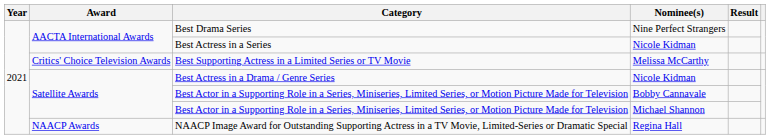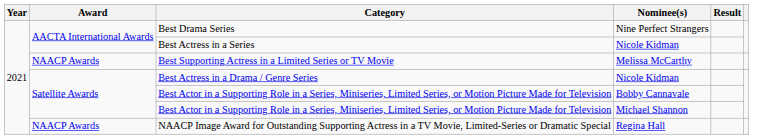 <table class="wikitable sortable">
 <tr>
 <th scope="col">Year</th>
 <th scope="col">Award</th>
 <th scope="col">Category</th>
 <th scope="col">Nominee(s)</th>
 <th scope="col">Result</th>
 <th scope="col" class="unsortable"></th>
 </tr>
 <tr>
 <td rowspan="7" style="text-align:center;">2021</td>
 <td rowspan="2"><a href='#'>AACTA International Awards</a></td>
 <td>Best Drama Series</td>
 <td>Nine Perfect Strangers</td>
 <td></td>
 <td align="center" rowspan="2"></td>
 </tr>
 <tr>
 <td>Best Actress in a Series</td>
 <td><a href='#'>Nicole Kidman</a></td>
 <td></td>
 </tr>
 <tr>
-<td><a href='#'>Critics' Choice Television Awards</a></td>
+<td><a href='#'>NAACP Awards</a></td>
 <td><a href='#'>Best Supporting Actress in a Limited Series or TV Movie</a></td>
 <td><a href='#'>Melissa McCarthy</a></td>
 <td></td>
 <td align="center" rowspan="1"></td>
 </tr>
 <tr>
 <td rowspan="3"><a href='#'>Satellite Awards</a></td>
 <td><a href='#'>Best Actress in a Drama / Genre Series</a></td>
 <td><a href='#'>Nicole Kidman</a></td>
 <td></td>
 <td align="center" rowspan="3"></td>
 </tr>
 <tr>
 <td><a href='#'>Best Actor in a Supporting Role in a Series, Miniseries, Limited Series, or Motion Picture Made for Television</a></td>
 <td><a href='#'>Bobby Cannavale</a></td>
 <td></td>
 </tr>
 <tr>
 <td><a href='#'>Best Actor in a Supporting Role in a Series, Miniseries, Limited Series, or Motion Picture Made for Television</a></td>
 <td><a href='#'>Michael Shannon</a></td>
 <td></td>
 </tr>
 <tr>
 <td><a href='#'>NAACP Awards</a></td>
 <td>NAACP Image Award for Outstanding Supporting Actress in a TV Movie, Limited-Series or Dramatic Special</td>
 <td><a href='#'>Regina Hall</a></td>
 <td></td>
 <td></td>
 </tr>
 </table>
